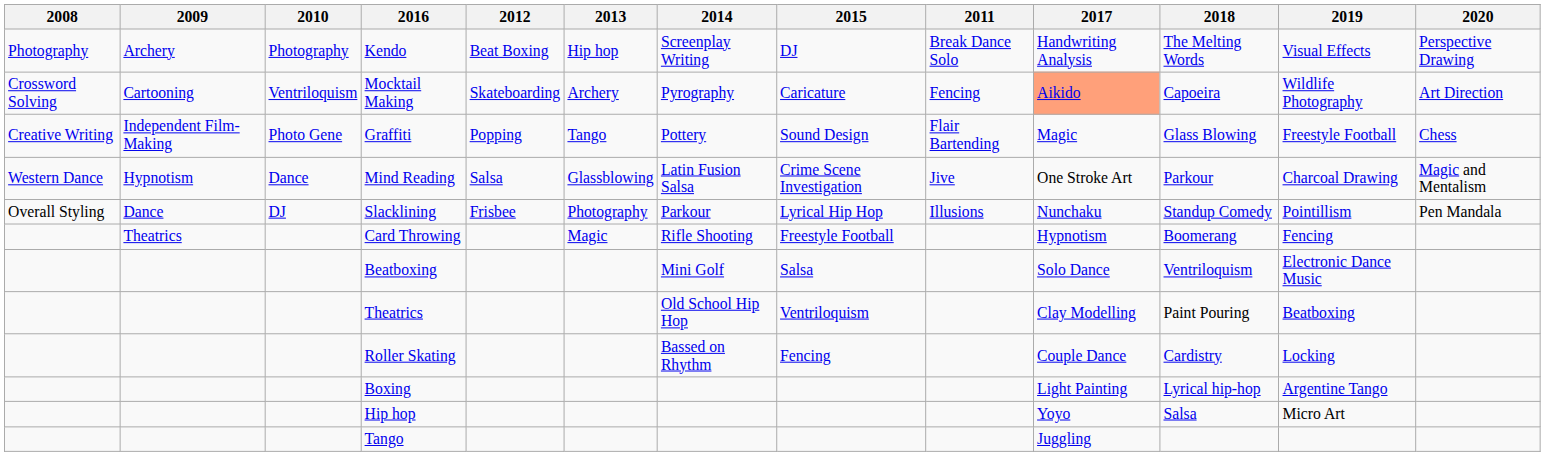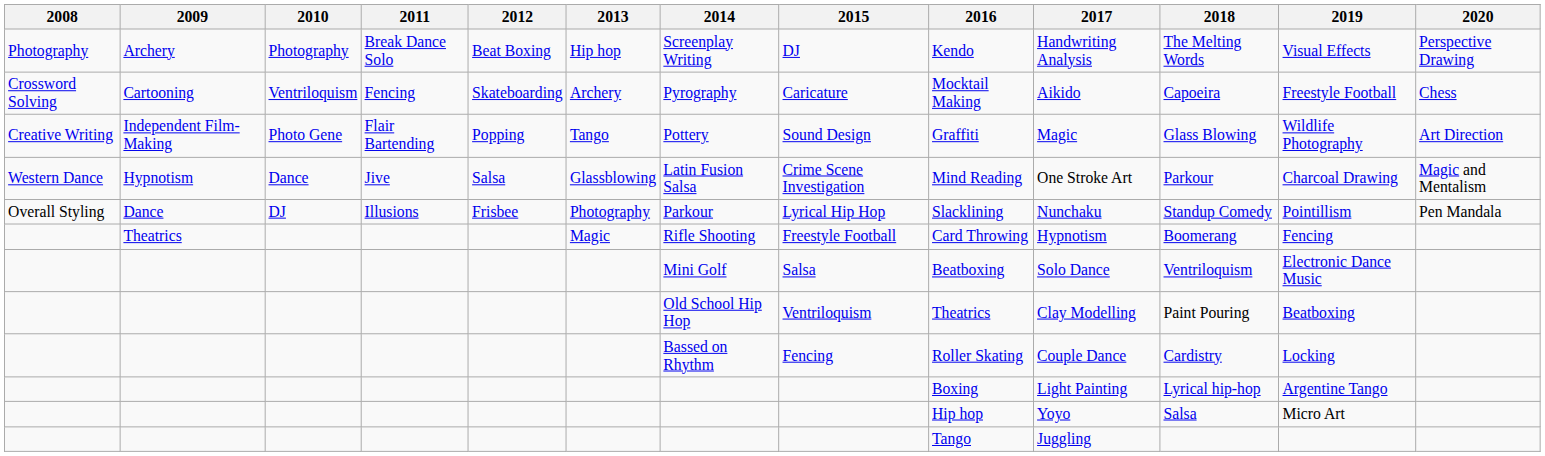 <table class="wikitable">
 <tr>
 <th>2008</th>
 <th>2009</th>
 <th>2010</th>
-<th>2016</th>
+<th>2011</th>
 <th>2012</th>
 <th>2013</th>
 <th>2014</th>
 <th>2015</th>
-<th>2011</th>
+<th>2016</th>
 <th>2017</th>
 <th>2018</th>
 <th>2019</th>
 <th>2020</th>
 </tr>
 <tr>
 <td><a href='#'>Photography</a></td>
 <td><a href='#'>Archery</a></td>
 <td><a href='#'>Photography</a></td>
-<td><a href='#'>Kendo</a></td>
+<td><a href='#'>Break Dance Solo</a></td>
 <td><a href='#'>Beat Boxing</a></td>
 <td><a href='#'>Hip hop</a></td>
 <td><a href='#'>Screenplay Writing</a></td>
 <td><a href='#'>DJ</a></td>
-<td><a href='#'>Break Dance Solo</a></td>
+<td><a href='#'>Kendo</a></td>
 <td><a href='#'>Handwriting Analysis</a></td>
 <td><a href='#'>The Melting Words</a></td>
 <td><a href='#'>Visual Effects</a></td>
 <td><a href='#'>Perspective Drawing</a></td>
 </tr>
 <tr>
 <td><a href='#'>Crossword Solving</a></td>
 <td><a href='#'>Cartooning</a></td>
 <td><a href='#'>Ventriloquism</a></td>
-<td><a href='#'>Mocktail Making</a></td>
+<td><a href='#'>Fencing</a></td>
 <td><a href='#'>Skateboarding</a></td>
 <td><a href='#'>Archery</a></td>
 <td><a href='#'>Pyrography</a></td>
 <td><a href='#'>Caricature</a></td>
-<td><a href='#'>Fencing</a></td>
-<td style="background: lightsalmon;"><a href='#'>Aikido</a></td>
+<td><a href='#'>Mocktail Making</a></td>
+<td><a href='#'>Aikido</a></td>
 <td><a href='#'>Capoeira</a></td>
-<td><a href='#'>Wildlife Photography</a></td>
-<td><a href='#'>Art Direction</a></td>
+<td><a href='#'>Freestyle Football</a></td>
+<td><a href='#'>Chess</a></td>
 </tr>
 <tr>
 <td><a href='#'>Creative Writing</a></td>
 <td><a href='#'>Independent Film-Making</a></td>
 <td><a href='#'>Photo Gene</a></td>
-<td><a href='#'>Graffiti</a></td>
+<td><a href='#'>Flair Bartending</a></td>
 <td><a href='#'>Popping</a></td>
 <td><a href='#'>Tango</a></td>
 <td><a href='#'>Pottery</a></td>
 <td><a href='#'>Sound Design</a></td>
-<td><a href='#'>Flair Bartending</a></td>
+<td><a href='#'>Graffiti</a></td>
 <td><a href='#'>Magic</a></td>
 <td><a href='#'>Glass Blowing</a></td>
-<td><a href='#'>Freestyle Football</a></td>
-<td><a href='#'>Chess</a></td>
+<td><a href='#'>Wildlife Photography</a></td>
+<td><a href='#'>Art Direction</a></td>
 </tr>
 <tr>
 <td><a href='#'>Western Dance</a></td>
 <td><a href='#'>Hypnotism</a></td>
 <td><a href='#'>Dance</a></td>
-<td><a href='#'>Mind Reading</a></td>
+<td><a href='#'>Jive</a></td>
 <td><a href='#'>Salsa</a></td>
 <td><a href='#'>Glassblowing</a></td>
 <td><a href='#'>Latin Fusion Salsa</a></td>
 <td><a href='#'>Crime Scene Investigation</a></td>
-<td><a href='#'>Jive</a></td>
+<td><a href='#'>Mind Reading</a></td>
 <td>One Stroke Art</td>
 <td><a href='#'>Parkour</a></td>
 <td><a href='#'>Charcoal Drawing</a></td>
 <td><a href='#'>Magic</a> and Mentalism</td>
 </tr>
 <tr>
 <td>Overall Styling</td>
 <td><a href='#'>Dance</a></td>
 <td><a href='#'>DJ</a></td>
-<td><a href='#'>Slacklining</a></td>
+<td><a href='#'>Illusions</a></td>
 <td><a href='#'>Frisbee</a></td>
 <td><a href='#'>Photography</a></td>
 <td><a href='#'>Parkour</a></td>
 <td><a href='#'>Lyrical Hip Hop</a></td>
-<td><a href='#'>Illusions</a></td>
+<td><a href='#'>Slacklining</a></td>
 <td><a href='#'>Nunchaku</a></td>
 <td><a href='#'>Standup Comedy</a></td>
 <td><a href='#'>Pointillism</a></td>
 <td>Pen Mandala</td>
 </tr>
 <tr>
 <td></td>
 <td><a href='#'>Theatrics</a></td>
 <td></td>
-<td><a href='#'>Card Throwing</a></td>
+<td></td>
 <td></td>
 <td><a href='#'>Magic</a></td>
 <td><a href='#'>Rifle Shooting</a></td>
 <td><a href='#'>Freestyle Football</a></td>
-<td></td>
+<td><a href='#'>Card Throwing</a></td>
 <td><a href='#'>Hypnotism</a></td>
 <td><a href='#'>Boomerang</a></td>
 <td><a href='#'>Fencing</a></td>
 <td></td>
 </tr>
 <tr>
 <td></td>
 <td></td>
 <td></td>
-<td><a href='#'>Beatboxing</a></td>
+<td></td>
 <td></td>
 <td></td>
 <td><a href='#'>Mini Golf</a></td>
 <td><a href='#'>Salsa</a></td>
-<td></td>
+<td><a href='#'>Beatboxing</a></td>
 <td><a href='#'>Solo Dance</a></td>
 <td><a href='#'>Ventriloquism</a></td>
 <td><a href='#'>Electronic Dance Music</a></td>
 <td></td>
 </tr>
 <tr>
 <td></td>
 <td></td>
 <td></td>
-<td><a href='#'>Theatrics</a></td>
+<td></td>
 <td></td>
 <td></td>
 <td><a href='#'>Old School Hip Hop</a></td>
 <td><a href='#'>Ventriloquism</a></td>
-<td></td>
+<td><a href='#'>Theatrics</a></td>
 <td><a href='#'>Clay Modelling</a></td>
 <td>Paint Pouring</td>
 <td><a href='#'>Beatboxing</a></td>
 <td></td>
 </tr>
 <tr>
 <td></td>
 <td></td>
 <td></td>
-<td><a href='#'>Roller Skating</a></td>
+<td></td>
 <td></td>
 <td></td>
 <td><a href='#'>Bassed on Rhythm</a></td>
 <td><a href='#'>Fencing</a></td>
-<td></td>
+<td><a href='#'>Roller Skating</a></td>
 <td><a href='#'>Couple Dance</a></td>
 <td><a href='#'>Cardistry</a></td>
 <td><a href='#'>Locking</a></td>
 <td></td>
 </tr>
 <tr>
 <td></td>
 <td></td>
 <td></td>
-<td><a href='#'>Boxing</a></td>
 <td></td>
 <td></td>
 <td></td>
 <td></td>
 <td></td>
+<td><a href='#'>Boxing</a></td>
 <td><a href='#'>Light Painting</a></td>
 <td><a href='#'>Lyrical hip-hop</a></td>
 <td><a href='#'>Argentine Tango</a></td>
 <td></td>
 </tr>
 <tr>
 <td></td>
 <td></td>
 <td></td>
-<td><a href='#'>Hip hop</a></td>
 <td></td>
 <td></td>
 <td></td>
 <td></td>
 <td></td>
+<td><a href='#'>Hip hop</a></td>
 <td><a href='#'>Yoyo</a></td>
 <td><a href='#'>Salsa</a></td>
 <td>Micro Art</td>
 <td></td>
 </tr>
 <tr>
 <td></td>
 <td></td>
 <td></td>
-<td><a href='#'>Tango</a></td>
 <td></td>
 <td></td>
 <td></td>
 <td></td>
 <td></td>
+<td><a href='#'>Tango</a></td>
 <td><a href='#'>Juggling</a></td>
 <td></td>
 <td></td>
 <td></td>
 </tr>
 </table>
